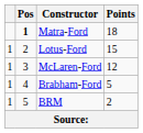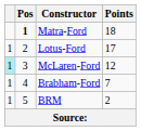 <table class="wikitable" style="font-size: 95%;">
 <tr>
 <th></th>
 <th>Pos</th>
 <th>Constructor</th>
 <th>Points</th>
 </tr>
 <tr>
 <td align="left"></td>
 <td align="center"><strong>1</strong></td>
 <td> <a href='#'>Matra</a>-<a href='#'>Ford</a></td>
 <td align="left">18</td>
 </tr>
 <tr>
 <td align="left"> 1</td>
 <td align="center">2</td>
 <td> <a href='#'>Lotus</a>-<a href='#'>Ford</a></td>
-<td align="left">15</td>
+<td align="left">17</td>
 </tr>
 <tr>
-<td align="left"> 1</td>
+<td align="left" style="background: paleturquoise;"> 1</td>
 <td align="center">3</td>
 <td> <a href='#'>McLaren</a>-<a href='#'>Ford</a></td>
 <td align="left">12</td>
 </tr>
 <tr>
 <td align="left"> 1</td>
 <td align="center">4</td>
 <td> <a href='#'>Brabham</a>-<a href='#'>Ford</a></td>
-<td align="left">5</td>
+<td align="left">7</td>
 </tr>
 <tr>
 <td align="left"> 1</td>
 <td align="center">5</td>
 <td> <a href='#'>BRM</a></td>
 <td align="left">2</td>
 </tr>
 <tr>
 <th colspan=4>Source: </th>
 </tr>
 </table>
